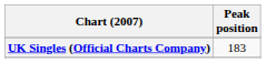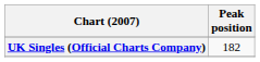 <table class="wikitable sortable plainrowheaders" style="text-align:center">
 <tr>
 <th scope="col">Chart (2007)</th>
 <th scope="col">Peak<br>position</th>
 </tr>
 <tr>
 </tr>
 <tr>
 <th scope="row"><a href='#'>UK Singles</a> (<a href='#'>Official Charts Company</a>)</th>
-<td>183</td>
+<td>182</td>
 </tr>
 <tr>
 </tr>
 <tr>
 </tr>
 </table>
